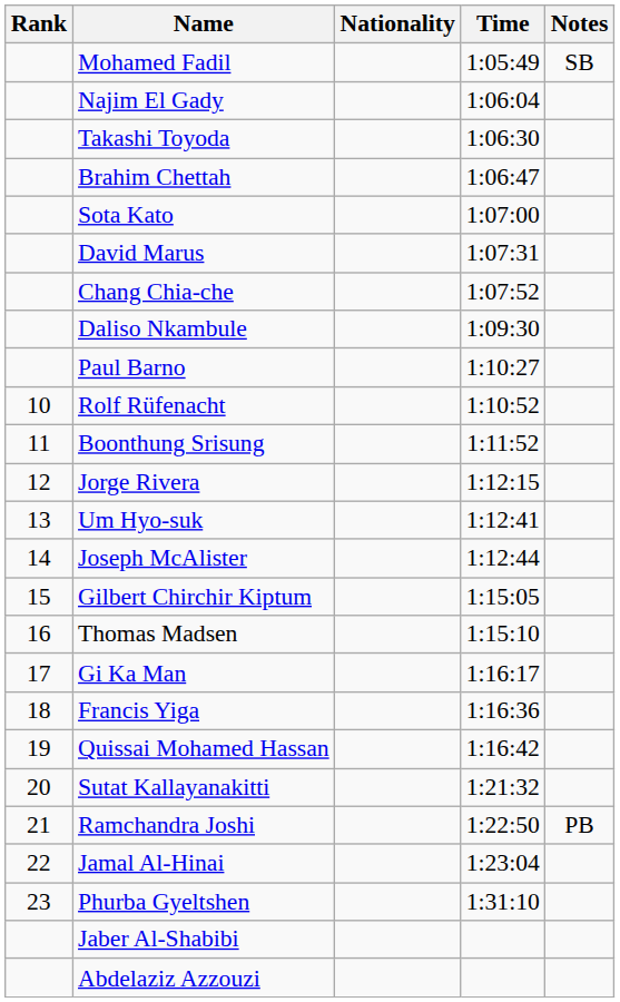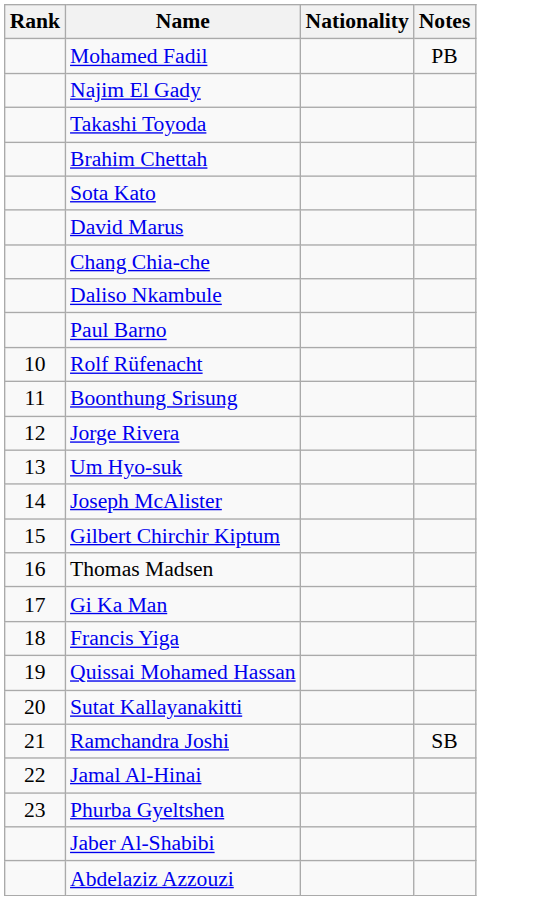 <table class="wikitable sortable" style="text-align:center">
 <tr>
 <th>Rank</th>
 <th>Name</th>
 <th>Nationality</th>
-<th>Time</th>
 <th>Notes</th>
 </tr>
 <tr>
 <td></td>
 <td align=left><a href='#'>Mohamed Fadil</a></td>
 <td align=left></td>
-<td>1:05:49</td>
-<td>SB</td>
+<td>PB</td>
 </tr>
 <tr>
 <td></td>
 <td align=left><a href='#'>Najim El Gady</a></td>
 <td align=left></td>
-<td>1:06:04</td>
 <td></td>
 </tr>
 <tr>
 <td></td>
 <td align=left><a href='#'>Takashi Toyoda</a></td>
 <td align=left></td>
-<td>1:06:30</td>
 <td></td>
 </tr>
 <tr>
 <td></td>
 <td align=left><a href='#'>Brahim Chettah</a></td>
 <td align=left></td>
-<td>1:06:47</td>
 <td></td>
 </tr>
 <tr>
 <td></td>
 <td align=left><a href='#'>Sota Kato</a></td>
 <td align=left></td>
-<td>1:07:00</td>
 <td></td>
 </tr>
 <tr>
 <td></td>
 <td align=left><a href='#'>David Marus</a></td>
 <td align=left></td>
-<td>1:07:31</td>
 <td></td>
 </tr>
 <tr>
 <td></td>
 <td align=left><a href='#'>Chang Chia-che</a></td>
 <td align=left></td>
-<td>1:07:52</td>
 <td></td>
 </tr>
 <tr>
 <td></td>
 <td align=left><a href='#'>Daliso Nkambule</a></td>
 <td align=left></td>
-<td>1:09:30</td>
 <td></td>
 </tr>
 <tr>
 <td></td>
 <td align=left><a href='#'>Paul Barno</a></td>
 <td align=left></td>
-<td>1:10:27</td>
 <td></td>
 </tr>
 <tr>
 <td>10</td>
 <td align=left><a href='#'>Rolf Rüfenacht</a></td>
 <td align=left></td>
-<td>1:10:52</td>
 <td></td>
 </tr>
 <tr>
 <td>11</td>
 <td align=left><a href='#'>Boonthung Srisung</a></td>
 <td align=left></td>
-<td>1:11:52</td>
 <td></td>
 </tr>
 <tr>
 <td>12</td>
 <td align=left><a href='#'>Jorge Rivera</a></td>
 <td align=left></td>
-<td>1:12:15</td>
 <td></td>
 </tr>
 <tr>
 <td>13</td>
 <td align=left><a href='#'>Um Hyo-suk</a></td>
 <td align=left></td>
-<td>1:12:41</td>
 <td></td>
 </tr>
 <tr>
 <td>14</td>
 <td align=left><a href='#'>Joseph McAlister</a></td>
 <td align=left></td>
-<td>1:12:44</td>
 <td></td>
 </tr>
 <tr>
 <td>15</td>
 <td align=left><a href='#'>Gilbert Chirchir Kiptum</a></td>
 <td align=left></td>
-<td>1:15:05</td>
 <td></td>
 </tr>
 <tr>
 <td>16</td>
 <td align=left>Thomas Madsen</td>
 <td align="left"></td>
-<td>1:15:10</td>
 <td></td>
 </tr>
 <tr>
 <td>17</td>
 <td align=left><a href='#'>Gi Ka Man</a></td>
 <td align=left></td>
-<td>1:16:17</td>
 <td></td>
 </tr>
 <tr>
 <td>18</td>
 <td align=left><a href='#'>Francis Yiga</a></td>
 <td align=left></td>
-<td>1:16:36</td>
 <td></td>
 </tr>
 <tr>
 <td>19</td>
 <td align=left><a href='#'>Quissai Mohamed Hassan</a></td>
 <td align=left></td>
-<td>1:16:42</td>
 <td></td>
 </tr>
 <tr>
 <td>20</td>
 <td align=left><a href='#'>Sutat Kallayanakitti</a></td>
 <td align=left></td>
-<td>1:21:32</td>
 <td></td>
 </tr>
 <tr>
 <td>21</td>
 <td align=left><a href='#'>Ramchandra Joshi</a></td>
 <td align=left></td>
-<td>1:22:50</td>
-<td>PB</td>
+<td>SB</td>
 </tr>
 <tr>
 <td>22</td>
 <td align=left><a href='#'>Jamal Al-Hinai</a></td>
 <td align=left></td>
-<td>1:23:04</td>
 <td></td>
 </tr>
 <tr>
 <td>23</td>
 <td align=left><a href='#'>Phurba Gyeltshen</a></td>
 <td align=left></td>
-<td>1:31:10</td>
 <td></td>
 </tr>
 <tr>
 <td></td>
 <td align=left><a href='#'>Jaber Al-Shabibi</a></td>
 <td align=left></td>
 <td></td>
-<td></td>
 </tr>
 <tr>
 <td></td>
 <td align=left><a href='#'>Abdelaziz Azzouzi</a></td>
 <td align=left></td>
 <td></td>
-<td></td>
 </tr>
 </table>
